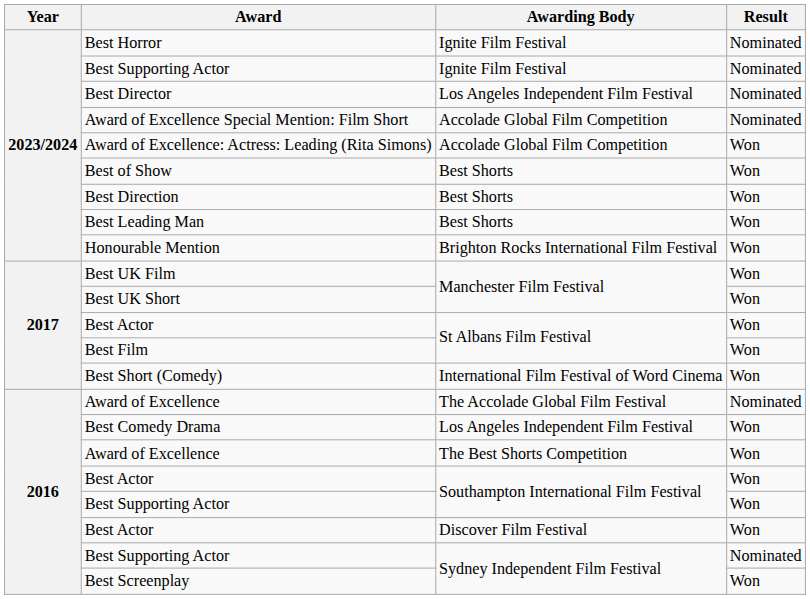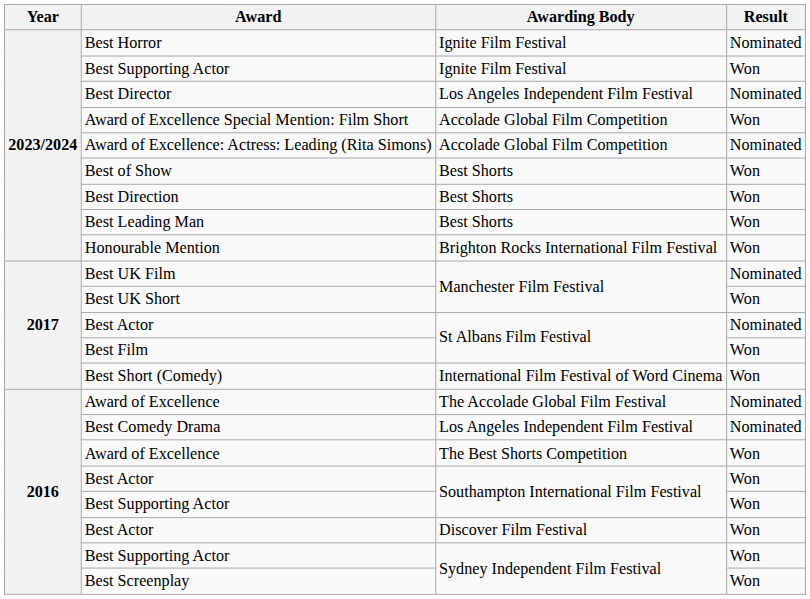 <table class="wikitable">
 <tr>
 <th>Year</th>
 <th>Award</th>
 <th>Awarding Body</th>
 <th>Result</th>
 </tr>
 <tr>
 <th rowspan="9">2023/2024</th>
 <td>Best Horror</td>
 <td>Ignite Film Festival</td>
 <td>Nominated</td>
 </tr>
 <tr>
 <td>Best Supporting Actor</td>
 <td>Ignite Film Festival</td>
-<td>Nominated</td>
+<td>Won</td>
 </tr>
 <tr>
 <td>Best Director</td>
 <td>Los Angeles Independent Film Festival</td>
 <td>Nominated</td>
 </tr>
 <tr>
 <td>Award of Excellence Special Mention: Film Short</td>
 <td>Accolade Global Film Competition</td>
-<td>Nominated</td>
+<td>Won</td>
 </tr>
 <tr>
 <td>Award of Excellence: Actress: Leading (Rita Simons)</td>
 <td>Accolade Global Film Competition</td>
-<td>Won</td>
+<td>Nominated</td>
 </tr>
 <tr>
 <td>Best of Show</td>
 <td>Best Shorts</td>
 <td>Won</td>
 </tr>
 <tr>
 <td>Best Direction</td>
 <td>Best Shorts</td>
 <td>Won</td>
 </tr>
 <tr>
 <td>Best Leading Man</td>
 <td>Best Shorts</td>
 <td>Won</td>
 </tr>
 <tr>
 <td>Honourable Mention</td>
 <td>Brighton Rocks International Film Festival</td>
 <td>Won</td>
 </tr>
 <tr>
 <th rowspan="5">2017</th>
 <td>Best UK Film</td>
 <td rowspan="2">Manchester Film Festival</td>
-<td>Won</td>
+<td>Nominated</td>
 </tr>
 <tr>
 <td>Best UK Short</td>
 <td>Won</td>
 </tr>
 <tr>
 <td>Best Actor</td>
 <td rowspan="2">St Albans Film Festival</td>
-<td>Won</td>
+<td>Nominated</td>
 </tr>
 <tr>
 <td>Best Film</td>
 <td>Won</td>
 </tr>
 <tr>
 <td>Best Short (Comedy)</td>
 <td>International Film Festival of Word Cinema</td>
 <td>Won</td>
 </tr>
 <tr>
 <th rowspan="8">2016</th>
 <td>Award of Excellence</td>
 <td>The Accolade Global Film Festival</td>
 <td>Nominated</td>
 </tr>
 <tr>
 <td>Best Comedy Drama</td>
 <td>Los Angeles Independent Film Festival</td>
-<td>Won</td>
+<td>Nominated</td>
 </tr>
 <tr>
 <td>Award of Excellence</td>
 <td>The Best Shorts Competition</td>
 <td>Won</td>
 </tr>
 <tr>
 <td>Best Actor</td>
 <td rowspan="2">Southampton International Film Festival</td>
 <td>Won</td>
 </tr>
 <tr>
 <td>Best Supporting Actor</td>
 <td>Won</td>
 </tr>
 <tr>
 <td>Best Actor</td>
 <td>Discover Film Festival</td>
 <td>Won</td>
 </tr>
 <tr>
 <td>Best Supporting Actor</td>
 <td rowspan="2">Sydney Independent Film Festival</td>
-<td>Nominated</td>
+<td>Won</td>
 </tr>
 <tr>
 <td>Best Screenplay</td>
 <td>Won</td>
 </tr>
 </table>
